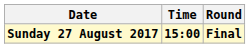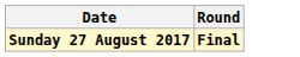 <table class="wikitable">
 <tr>
 <th>Date</th>
-<th>Time</th>
 <th>Round</th>
 </tr>
 <tr>
 <td style=background:lemonchiffon><strong>Sunday 27 August 2017</strong></td>
-<td style=background:lemonchiffon><strong>15:00</strong></td>
 <td style=background:lemonchiffon><strong>Final</strong></td>
 </tr>
 </table>
